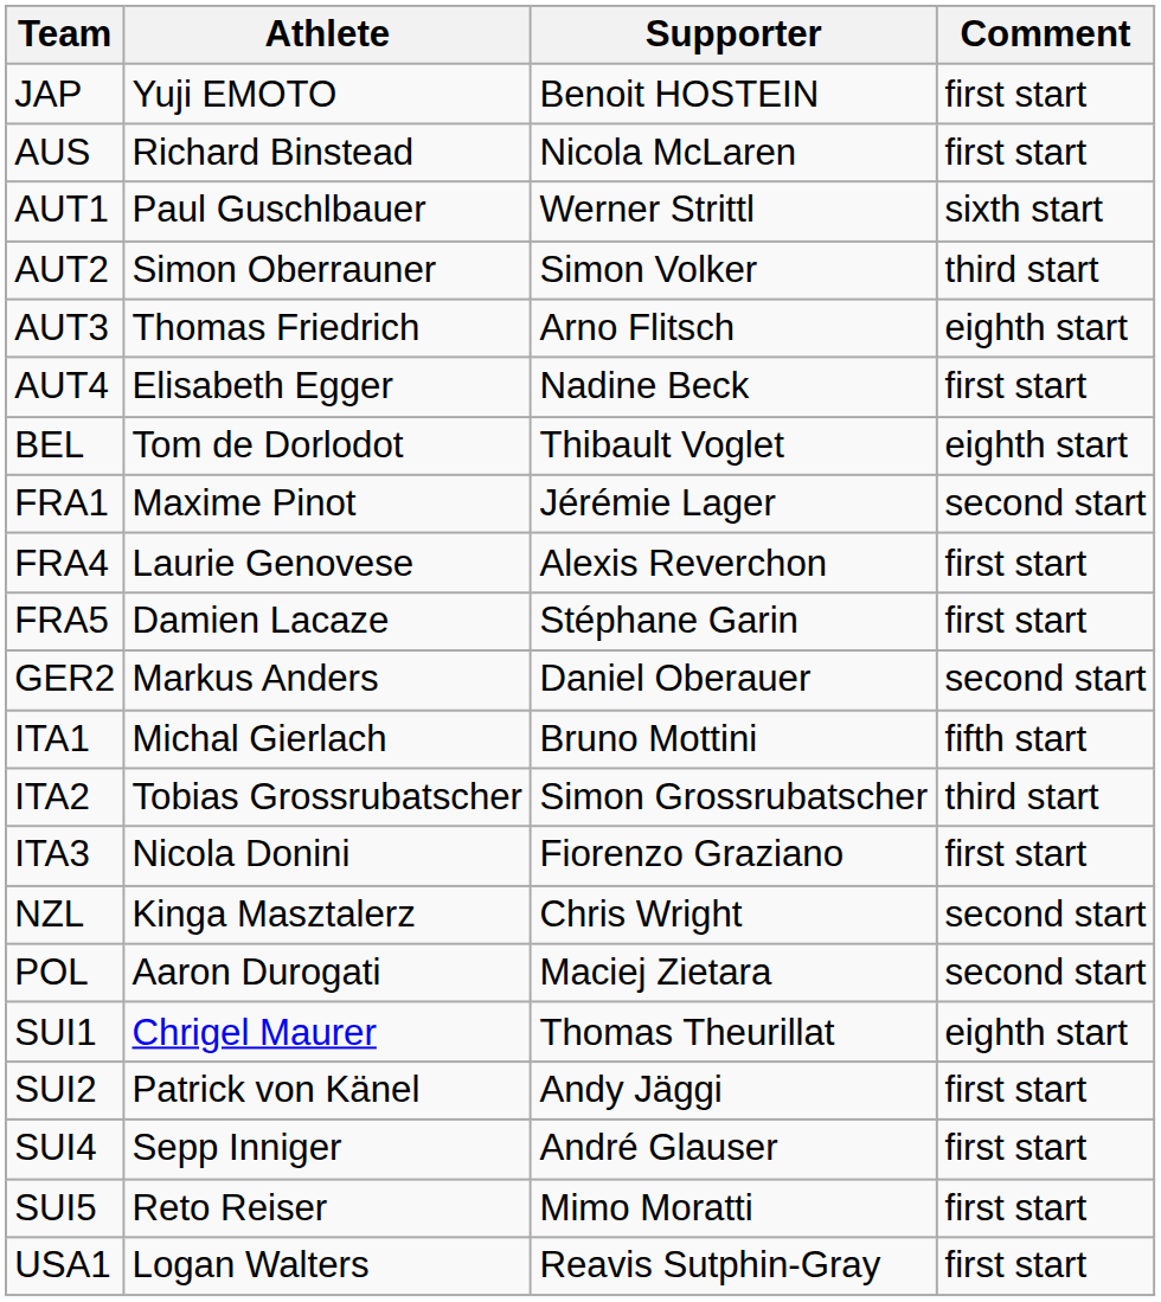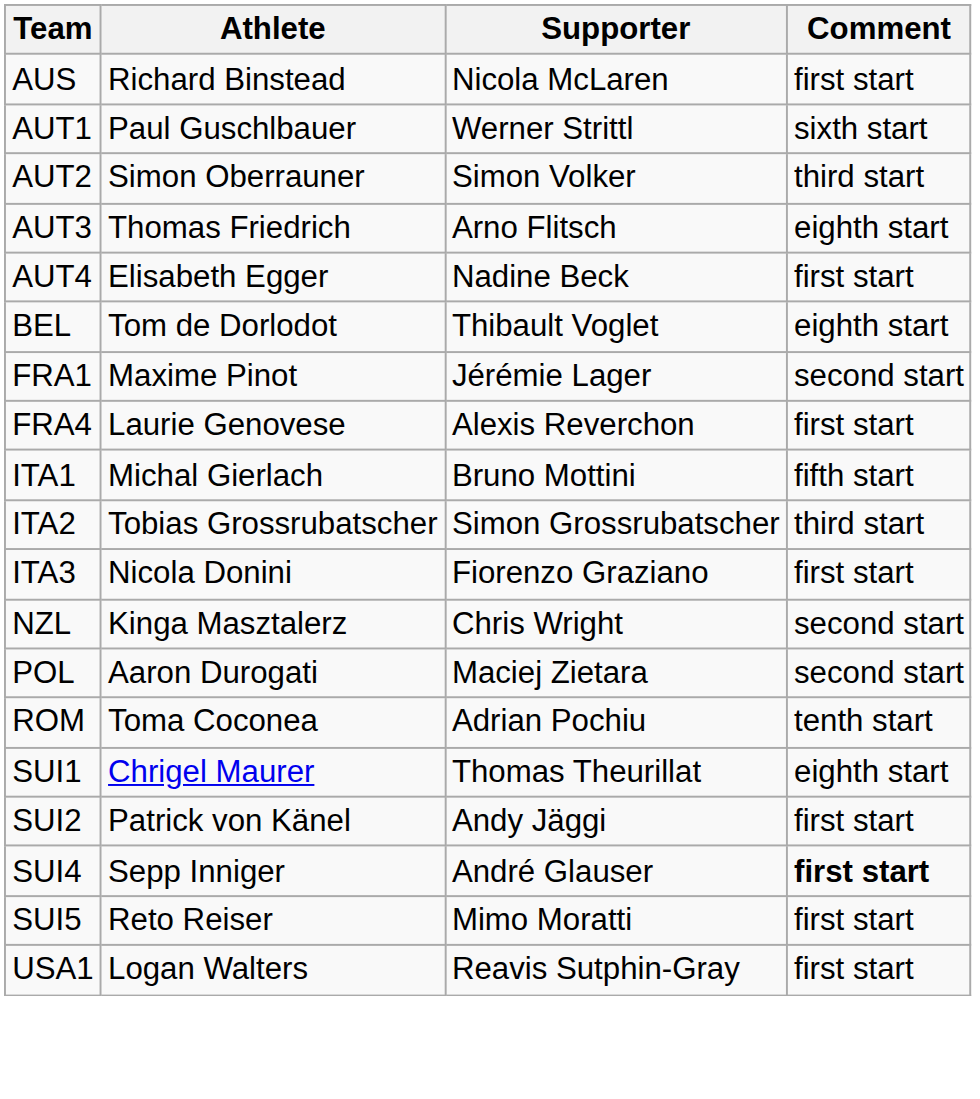 <table class="wikitable sortable">
 <tr>
 <th>Team</th>
 <th>Athlete</th>
 <th>Supporter</th>
 <th>Comment</th>
-</tr>
-<tr>
-<td>JAP</td>
-<td> Yuji EMOTO</td>
-<td> Benoit HOSTEIN</td>
-<td>first start</td>
 </tr>
 <tr>
 <td>AUS</td>
 <td> Richard Binstead</td>
 <td> Nicola McLaren</td>
 <td>first start</td>
 </tr>
 <tr>
 <td>AUT1</td>
 <td> Paul Guschlbauer</td>
 <td> Werner Strittl</td>
 <td>sixth start</td>
 </tr>
 <tr>
 <td>AUT2</td>
 <td> Simon Oberrauner</td>
 <td> Simon Volker</td>
 <td>third start</td>
 </tr>
 <tr>
 <td>AUT3</td>
 <td> Thomas Friedrich</td>
 <td> Arno Flitsch</td>
 <td>eighth start</td>
 </tr>
 <tr>
 <td>AUT4</td>
 <td> Elisabeth Egger </td>
 <td> Nadine Beck</td>
 <td>first start</td>
 </tr>
 <tr>
 <td>BEL</td>
 <td> Tom de Dorlodot</td>
 <td> Thibault Voglet</td>
 <td>eighth start</td>
 </tr>
 <tr>
 <td>FRA1</td>
 <td> Maxime Pinot</td>
 <td> Jérémie Lager</td>
 <td>second start</td>
 </tr>
 <tr>
 <td>FRA4</td>
 <td> Laurie Genovese </td>
 <td> Alexis Reverchon</td>
 <td>first start</td>
 </tr>
 <tr>
-<td>FRA5</td>
-<td> Damien Lacaze</td>
-<td> Stéphane Garin</td>
-<td>first start</td>
-</tr>
-<tr>
-<td>GER2</td>
-<td> Markus Anders</td>
-<td> Daniel Oberauer</td>
-<td>second start</td>
-</tr>
-<tr>
 <td>ITA1</td>
 <td> Michal Gierlach</td>
 <td> Bruno Mottini</td>
 <td>fifth start</td>
 </tr>
 <tr>
 <td>ITA2</td>
 <td> Tobias Grossrubatscher</td>
 <td> Simon Grossrubatscher</td>
 <td>third start</td>
 </tr>
 <tr>
 <td>ITA3</td>
 <td> Nicola Donini</td>
 <td> Fiorenzo Graziano</td>
 <td>first start</td>
 </tr>
 <tr>
 <td>NZL</td>
 <td> Kinga Masztalerz </td>
 <td>Chris Wright</td>
 <td>second start</td>
 </tr>
 <tr>
 <td>POL</td>
 <td> Aaron Durogati</td>
 <td> Maciej Zietara</td>
 <td>second start</td>
 </tr>
 <tr>
+<td>ROM</td>
+<td> Toma Coconea</td>
+<td> Adrian Pochiu</td>
+<td>tenth start</td>
+</tr>
+<tr>
 <td>SUI1</td>
 <td> <a href='#'>Chrigel Maurer</a></td>
 <td> Thomas Theurillat</td>
 <td>eighth start</td>
 </tr>
 <tr>
 <td>SUI2</td>
 <td> Patrick von Känel</td>
 <td> Andy Jäggi</td>
 <td>first start</td>
 </tr>
 <tr>
 <td>SUI4</td>
 <td> Sepp Inniger</td>
 <td>André Glauser</td>
-<td>first start</td>
+<td><strong>first start</strong></td>
 </tr>
 <tr>
 <td>SUI5</td>
 <td> Reto Reiser</td>
 <td>Mimo Moratti</td>
 <td>first start</td>
 </tr>
 <tr>
 <td>USA1</td>
 <td> Logan Walters</td>
 <td>Reavis Sutphin-Gray</td>
 <td>first start</td>
 </tr>
 </table>
